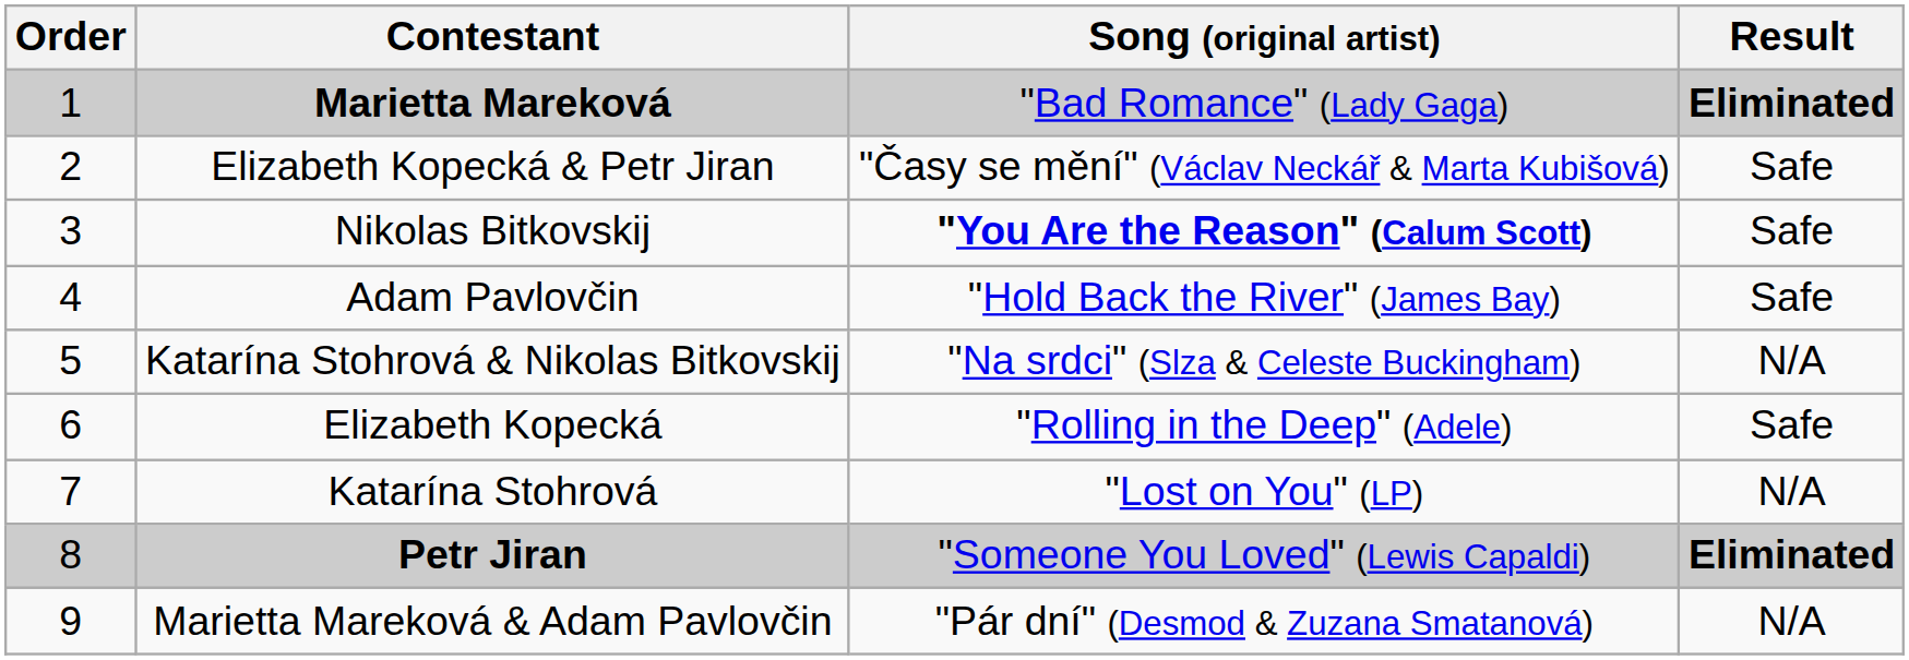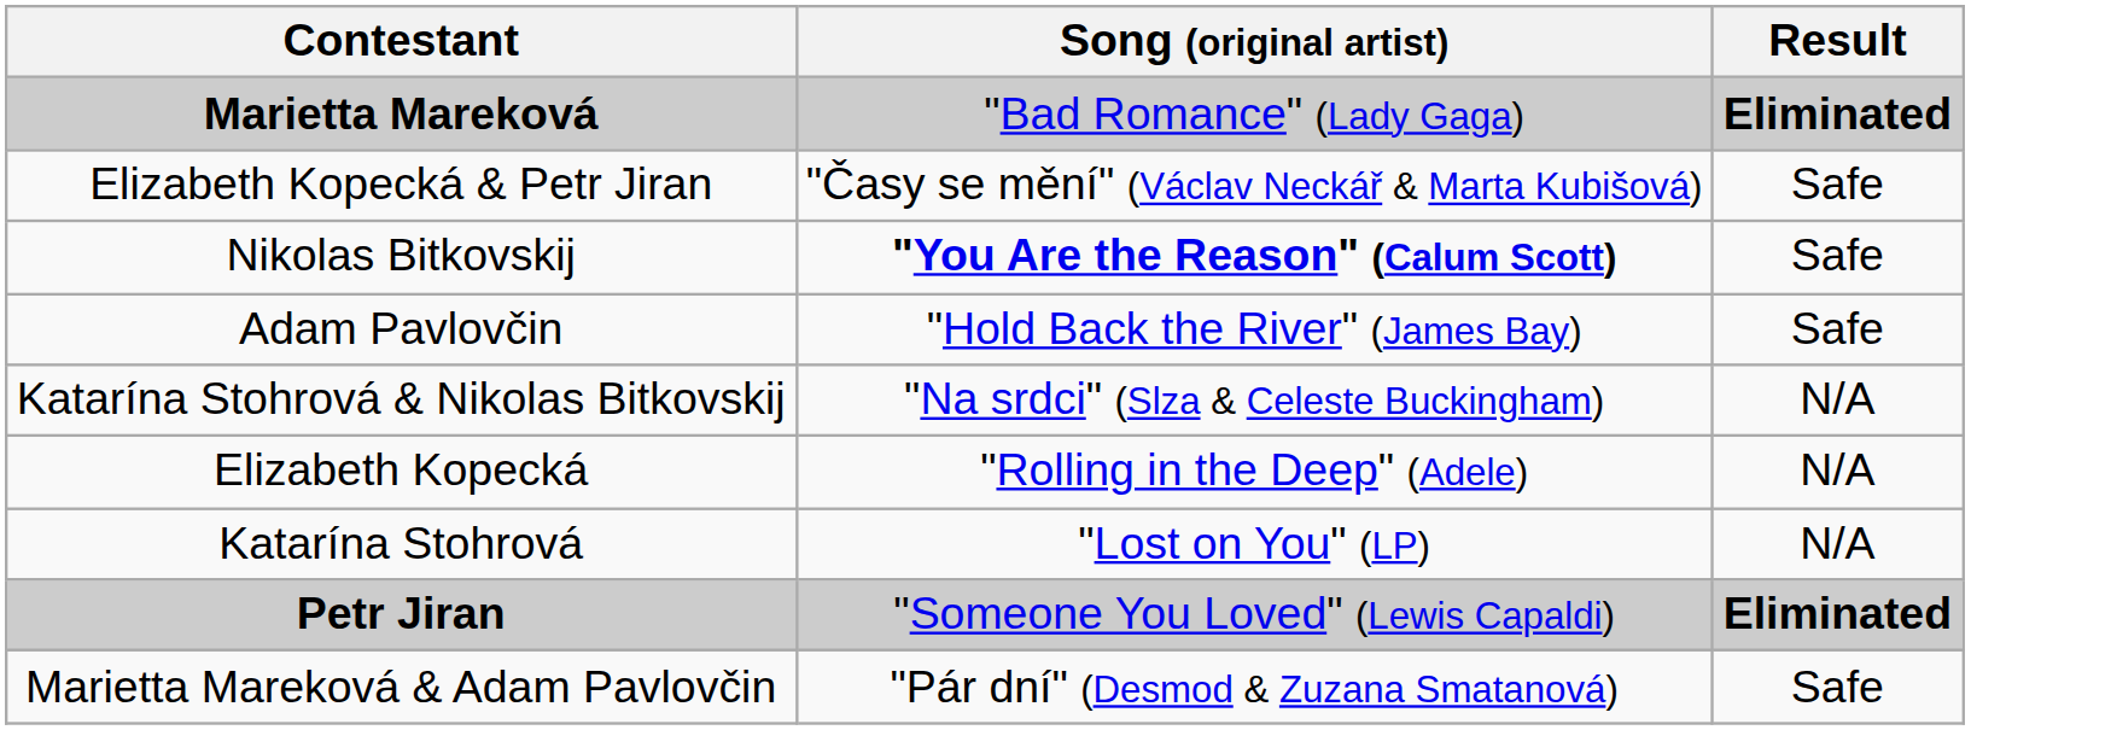 <table class="wikitable plainrowheaders" style="text-align:center;">
 <tr>
-<th scope="col">Order</th>
 <th scope="col">Contestant</th>
 <th scope="col">Song <small>(original artist)</small></th>
 <th scope="col">Result</th>
 </tr>
 <tr style="background:#ccc;">
-<td>1</td>
 <td><strong>Marietta Mareková</strong></td>
 <td>"<a href='#'>Bad Romance</a>" <small>(<a href='#'>Lady Gaga</a>)</small></td>
 <td><strong>Eliminated</strong></td>
 </tr>
 <tr>
-<td>2</td>
 <td>Elizabeth Kopecká & Petr Jiran</td>
 <td>"Časy se mění" <small>(<a href='#'>Václav Neckář</a> & <a href='#'>Marta Kubišová</a>)</small></td>
 <td>Safe</td>
 </tr>
 <tr>
-<td>3</td>
 <td>Nikolas Bitkovskij</td>
 <td><strong>"<a href='#'>You Are the Reason</a>" <small>(<a href='#'>Calum Scott</a>)</small></strong></td>
 <td>Safe</td>
 </tr>
 <tr>
-<td>4</td>
 <td>Adam Pavlovčin</td>
 <td>"<a href='#'>Hold Back the River</a>" <small>(<a href='#'>James Bay</a>)</small></td>
 <td>Safe</td>
 </tr>
 <tr>
-<td>5</td>
 <td>Katarína Stohrová & Nikolas Bitkovskij</td>
 <td>"<a href='#'>Na srdci</a>" <small>(<a href='#'>Slza</a> & <a href='#'>Celeste Buckingham</a>)</small></td>
 <td>N/A</td>
 </tr>
 <tr>
-<td>6</td>
 <td>Elizabeth Kopecká</td>
 <td>"<a href='#'>Rolling in the Deep</a>" <small>(<a href='#'>Adele</a>)</small></td>
-<td>Safe</td>
+<td>N/A</td>
 </tr>
 <tr>
-<td>7</td>
 <td>Katarína Stohrová</td>
 <td>"<a href='#'>Lost on You</a>" <small>(<a href='#'>LP</a>)</small></td>
 <td>N/A</td>
 </tr>
 <tr style="background:#ccc;">
-<td>8</td>
 <td><strong>Petr Jiran</strong></td>
 <td>"<a href='#'>Someone You Loved</a>" <small>(<a href='#'>Lewis Capaldi</a>)</small></td>
 <td><strong>Eliminated</strong></td>
 </tr>
 <tr>
-<td>9</td>
 <td>Marietta Mareková & Adam Pavlovčin</td>
 <td>"Pár dní" <small>(<a href='#'>Desmod</a> & <a href='#'>Zuzana Smatanová</a>)</small></td>
-<td>N/A</td>
+<td>Safe</td>
 </tr>
 </table>
